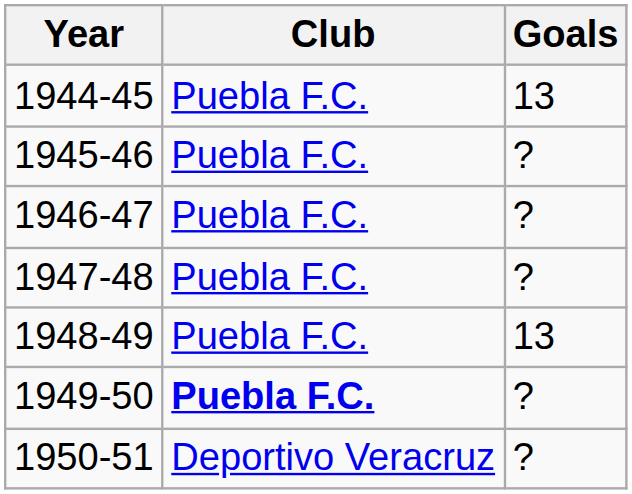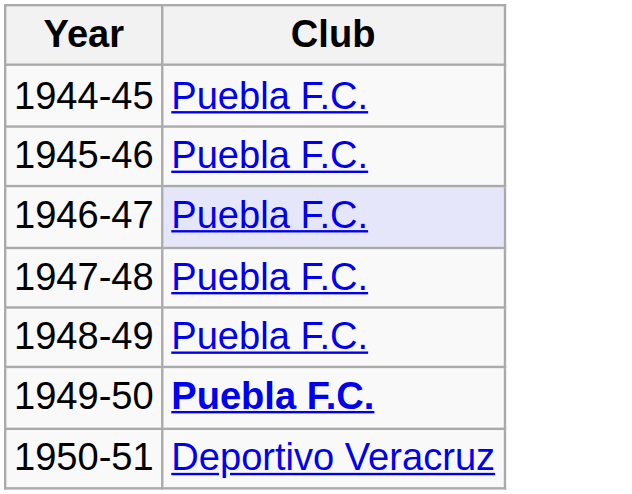 <table class="wikitable">
 <tr>
 <th>Year</th>
 <th>Club</th>
-<th>Goals</th>
 </tr>
 <tr bgcolor=>
 <td>1944-45</td>
 <td><a href='#'>Puebla F.C.</a></td>
-<td>13</td>
 </tr>
 <tr>
 <td>1945-46</td>
 <td><a href='#'>Puebla F.C.</a></td>
-<td>?</td>
 </tr>
 <tr>
 <td>1946-47</td>
-<td><a href='#'>Puebla F.C.</a></td>
-<td>?</td>
+<td style="background: lavender;"><a href='#'>Puebla F.C.</a></td>
 </tr>
 <tr>
 <td>1947-48</td>
 <td><a href='#'>Puebla F.C.</a></td>
-<td>?</td>
 </tr>
 <tr>
 <td>1948-49</td>
 <td><a href='#'>Puebla F.C.</a></td>
-<td>13</td>
 </tr>
 <tr>
 <td>1949-50</td>
 <td><strong><a href='#'>Puebla F.C.</a></strong></td>
-<td>?</td>
 </tr>
 <tr>
 <td>1950-51</td>
 <td><a href='#'>Deportivo Veracruz</a></td>
-<td>?</td>
 </tr>
 </table>
